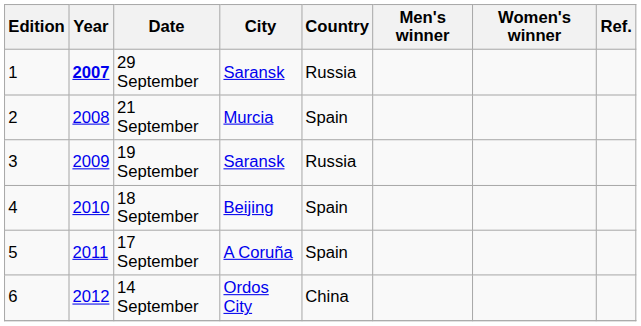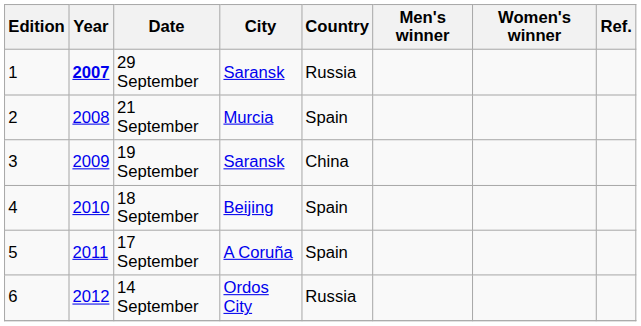 <table class="wikitable sortable">
 <tr>
 <th>Edition</th>
 <th>Year</th>
 <th>Date</th>
 <th>City</th>
 <th>Country</th>
 <th>Men's winner</th>
 <th>Women's winner</th>
 <th>Ref.</th>
 </tr>
 <tr>
 <td>1</td>
 <td><strong><a href='#'>2007</a></strong></td>
 <td>29 September</td>
 <td><a href='#'>Saransk</a></td>
 <td>Russia</td>
 <td align=left></td>
 <td align=left></td>
 <td></td>
 </tr>
 <tr>
 <td>2</td>
 <td><a href='#'>2008</a></td>
 <td>21 September</td>
 <td><a href='#'>Murcia</a></td>
 <td>Spain</td>
 <td align=left></td>
 <td align=left></td>
 <td></td>
 </tr>
 <tr>
 <td>3</td>
 <td><a href='#'>2009</a></td>
 <td>19 September</td>
 <td><a href='#'>Saransk</a></td>
-<td>Russia</td>
+<td>China</td>
 <td align=left></td>
 <td align=left></td>
 <td></td>
 </tr>
 <tr>
 <td>4</td>
 <td><a href='#'>2010</a></td>
 <td>18 September</td>
 <td><a href='#'>Beijing</a></td>
 <td>Spain</td>
 <td align=left></td>
 <td align=left></td>
 <td></td>
 </tr>
 <tr>
 <td>5</td>
 <td><a href='#'>2011</a></td>
 <td>17 September</td>
 <td><a href='#'>A Coruña</a></td>
 <td>Spain</td>
 <td align=left></td>
 <td align=left></td>
 <td></td>
 </tr>
 <tr>
 <td>6</td>
 <td><a href='#'>2012</a></td>
 <td>14 September</td>
 <td><a href='#'>Ordos City</a></td>
-<td>China</td>
+<td>Russia</td>
 <td align=left></td>
 <td align=left></td>
 <td></td>
 </tr>
 <tr>
 </tr>
 </table>
